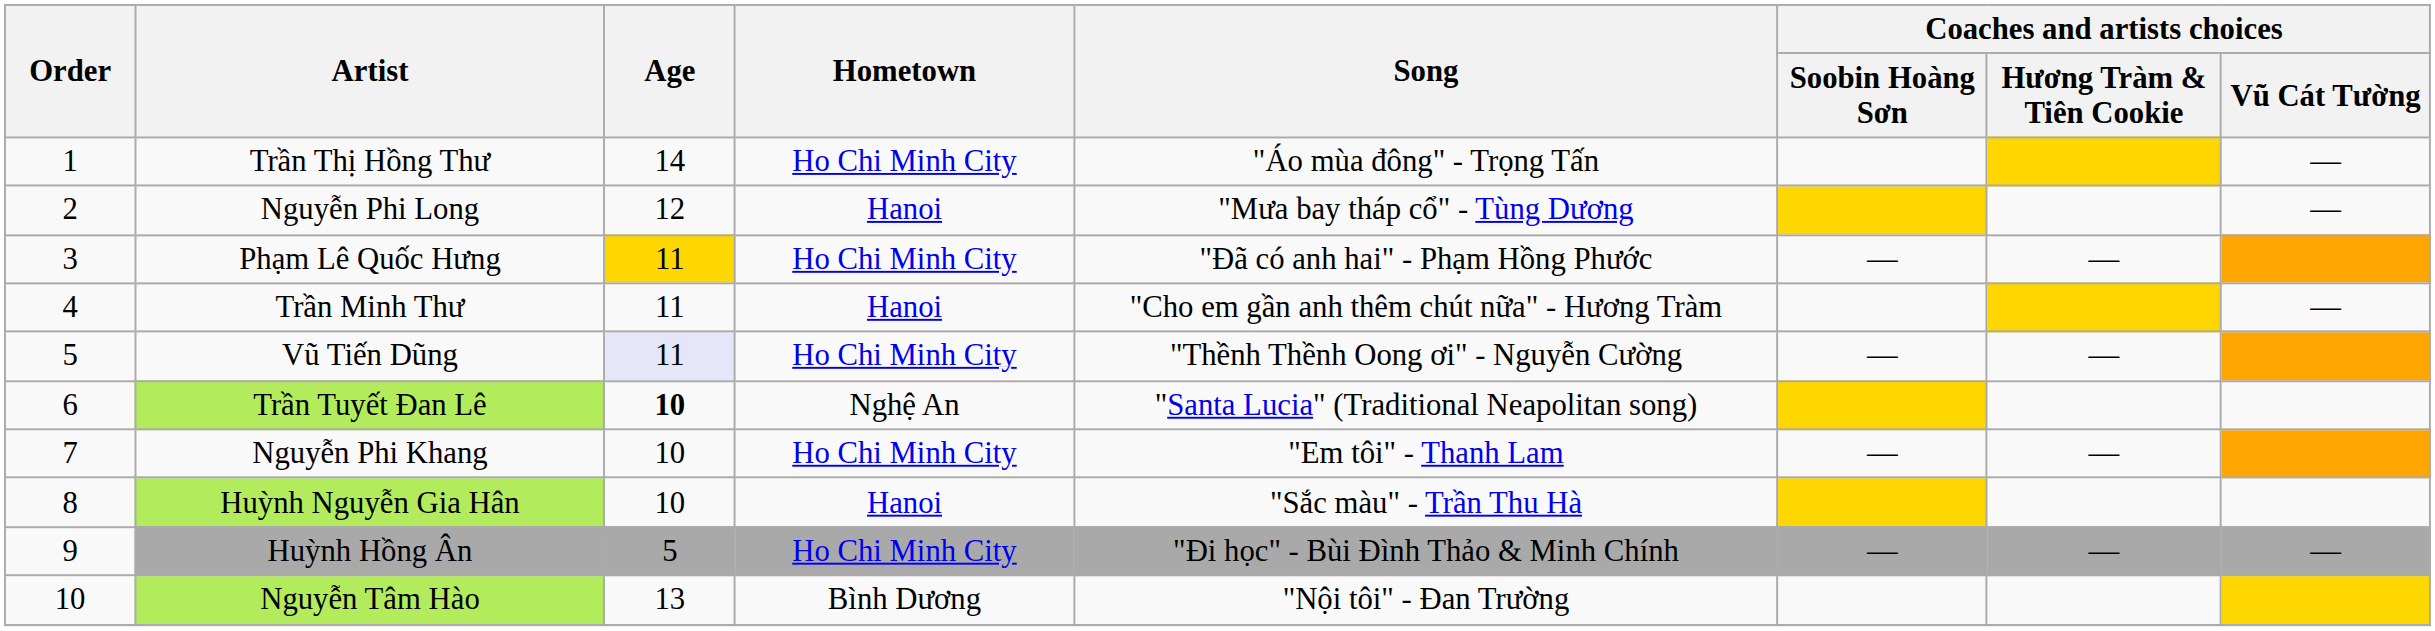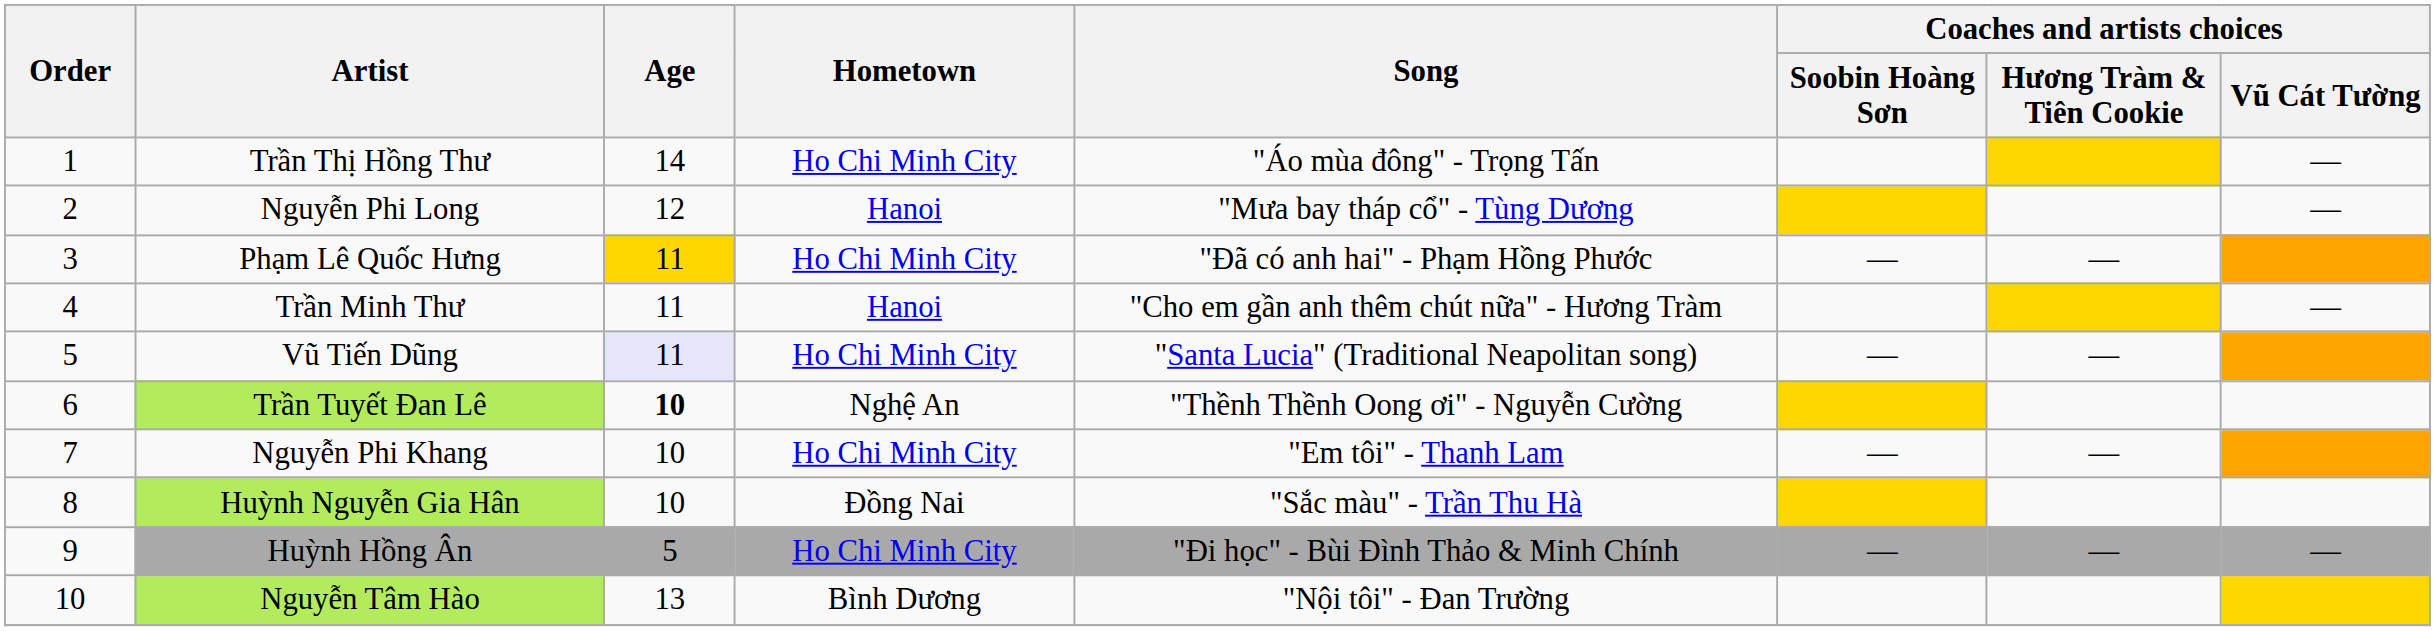 <table class="wikitable" style="text-align:center; width:100%;">
 <tr>
 <th scope="col" rowspan="2" width="05%">Order</th>
 <th scope="col" rowspan="2" width="18%">Artist</th>
 <th scope="col" rowspan="2" width="05%">Age</th>
 <th scope="col" rowspan="2" width="13%">Hometown</th>
 <th scope="col" rowspan="2" width="27%">Song</th>
 <th scope="col" colspan="4" width="26%">Coaches and artists choices</th>
 </tr>
 <tr>
 <th width="08%">Soobin Hoàng Sơn</th>
 <th width="09%">Hương Tràm & Tiên Cookie</th>
 <th width="08%">Vũ Cát Tường</th>
 </tr>
 <tr>
 <td scope="row">1</td>
 <td>Trần Thị Hồng Thư</td>
 <td>14</td>
 <td><a href='#'>Ho Chi Minh City</a></td>
 <td>"Áo mùa đông" - Trọng Tấn</td>
 <td style="text-align:center;"></td>
 <td style="background:gold;text-align:center;"></td>
 <td>—</td>
 </tr>
 <tr>
 <td scope="row">2</td>
 <td>Nguyễn Phi Long</td>
 <td>12</td>
 <td><a href='#'>Hanoi</a></td>
 <td>"Mưa bay tháp cổ" - <a href='#'>Tùng Dương</a></td>
 <td style="background:gold;text-align:center;"></td>
 <td style="text-align:center;"></td>
 <td>—</td>
 </tr>
 <tr>
 <td scope="row">3</td>
 <td>Phạm Lê Quốc Hưng</td>
 <td style="background: gold;">11</td>
 <td><a href='#'>Ho Chi Minh City</a></td>
 <td>"Đã có anh hai" - Phạm Hồng Phước</td>
 <td>—</td>
 <td>—</td>
 <td style="background:orange;text-align:center;"></td>
 </tr>
 <tr>
 <td scope="row">4</td>
 <td>Trần Minh Thư</td>
 <td>11</td>
 <td><a href='#'>Hanoi</a></td>
 <td>"Cho em gần anh thêm chút nữa" - Hương Tràm</td>
 <td style="text-align:center;"></td>
 <td style="background:gold;text-align:center;"></td>
 <td>—</td>
 </tr>
 <tr>
 <td scope="row">5</td>
 <td>Vũ Tiến Dũng</td>
 <td style="background: lavender;">11</td>
 <td><a href='#'>Ho Chi Minh City</a></td>
-<td>"Thềnh Thềnh Oong ơi" - Nguyễn Cường</td>
+<td>"<a href='#'>Santa Lucia</a>" (Traditional Neapolitan song)</td>
 <td>—</td>
 <td>—</td>
 <td style="background:orange;text-align:center;"></td>
 </tr>
 <tr>
 <td scope="row">6</td>
 <td style="background-color:#B2EC5D;">Trần Tuyết Đan Lê</td>
 <td><strong>10</strong></td>
 <td>Nghệ An</td>
-<td>"<a href='#'>Santa Lucia</a>" (Traditional Neapolitan song)</td>
+<td>"Thềnh Thềnh Oong ơi" - Nguyễn Cường</td>
 <td style="background:gold;text-align:center;"></td>
 <td style="text-align:center;"></td>
 <td style="text-align:center;"></td>
 </tr>
 <tr>
 <td scope="row">7</td>
 <td>Nguyễn Phi Khang</td>
 <td>10</td>
 <td><a href='#'>Ho Chi Minh City</a></td>
 <td>"Em tôi" - <a href='#'>Thanh Lam</a></td>
 <td>—</td>
 <td>—</td>
 <td style="background:orange;text-align:center;"></td>
 </tr>
 <tr>
 <td scope="row">8</td>
 <td style="background-color:#B2EC5D;">Huỳnh Nguyễn Gia Hân</td>
 <td>10</td>
-<td><a href='#'>Hanoi</a></td>
+<td>Đồng Nai</td>
 <td>"Sắc màu" - <a href='#'>Trần Thu Hà</a></td>
 <td style="background:gold;text-align:center;"></td>
 <td style="text-align:center;"></td>
 <td style="text-align:center;"></td>
 </tr>
 <tr>
 <td scope="row">9</td>
 <td style="background:darkgrey;">Huỳnh Hồng Ân</td>
 <td style="background:darkgrey;">5</td>
 <td style="background:darkgrey;"><a href='#'>Ho Chi Minh City</a></td>
 <td style="background:darkgrey;">"Đi học" - Bùi Đình Thảo & Minh Chính</td>
 <td style="background:darkgrey;text-align:center;">—</td>
 <td style="background:darkgrey;text-align:center;">—</td>
 <td style="background:darkgrey;text-align:center;">—</td>
 </tr>
 <tr>
 <td scope="row">10</td>
 <td style="background-color:#B2EC5D;">Nguyễn Tâm Hào</td>
 <td>13</td>
 <td>Bình Dương</td>
 <td>"Nội tôi" - Đan Trường</td>
 <td style="text-align:center;"></td>
 <td style="text-align:center;"></td>
 <td style="background:gold;text-align:center;"></td>
 </tr>
 <tr>
 </tr>
 </table>
